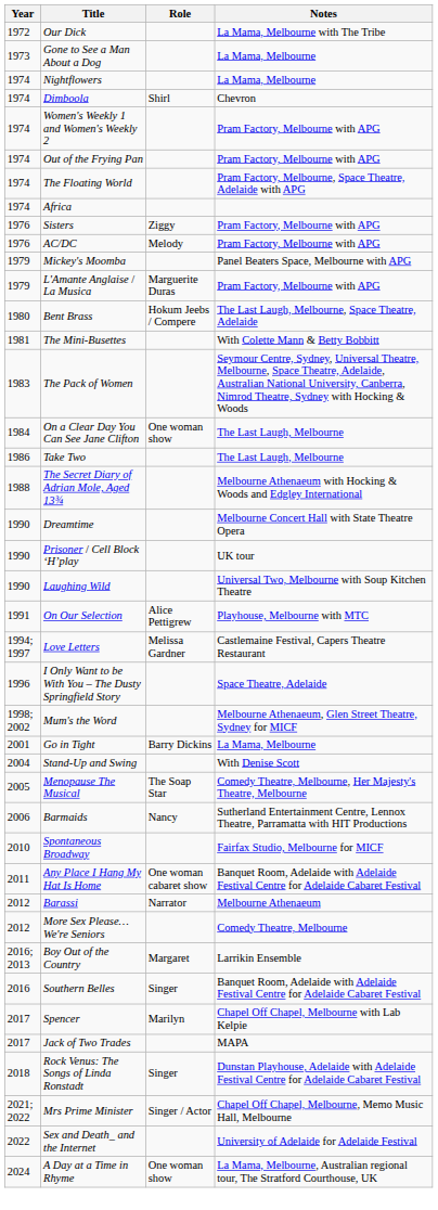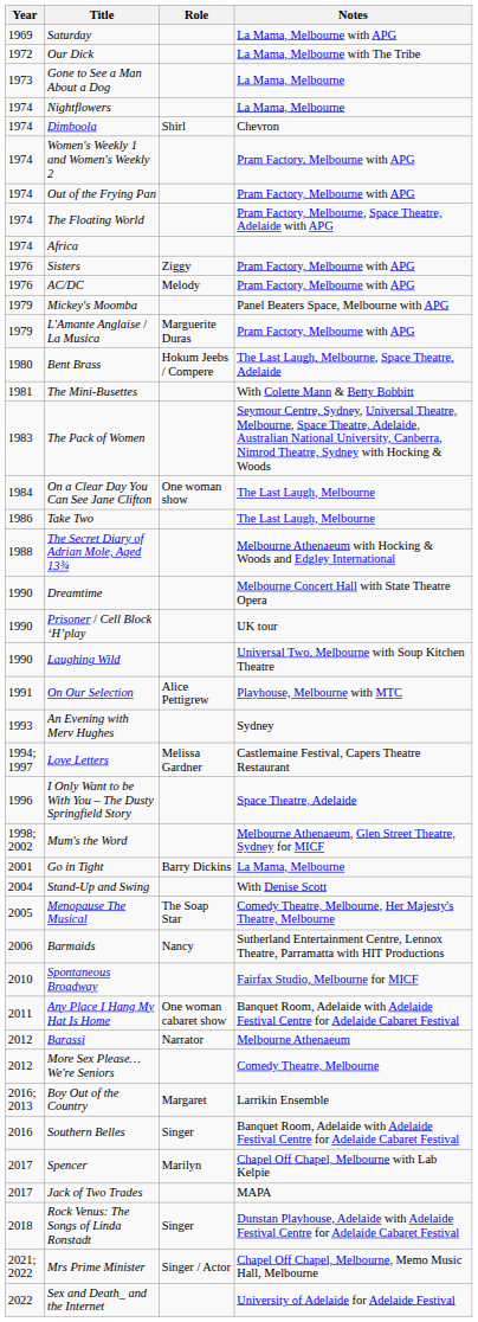 <table class=wikitable>
 <tr>
 <th>Year</th>
 <th>Title</th>
 <th>Role</th>
 <th>Notes</th>
+</tr>
+<tr>
+<td>1969</td>
+<td><em>Saturday</em></td>
+<td></td>
+<td><a href='#'>La Mama, Melbourne</a> with <a href='#'>APG</a></td>
 </tr>
 <tr>
 <td>1972</td>
 <td><em>Our Dick</em></td>
 <td></td>
 <td><a href='#'>La Mama, Melbourne</a> with The Tribe</td>
 </tr>
 <tr>
 <td>1973</td>
 <td><em>Gone to See a Man About a Dog</em></td>
 <td></td>
 <td><a href='#'>La Mama, Melbourne</a></td>
 </tr>
 <tr>
 <td>1974</td>
 <td><em>Nightflowers</em></td>
 <td></td>
 <td><a href='#'>La Mama, Melbourne</a></td>
 </tr>
 <tr>
 <td>1974</td>
 <td><em><a href='#'>Dimboola</a></em></td>
 <td>Shirl</td>
 <td>Chevron</td>
 </tr>
 <tr>
 <td>1974</td>
 <td><em>Women's Weekly 1 and Women's Weekly 2</em></td>
 <td></td>
 <td><a href='#'>Pram Factory, Melbourne</a> with <a href='#'>APG</a></td>
 </tr>
 <tr>
 <td>1974</td>
 <td><em>Out of the Frying Pan</em></td>
 <td></td>
 <td><a href='#'>Pram Factory, Melbourne</a> with <a href='#'>APG</a></td>
 </tr>
 <tr>
 <td>1974</td>
 <td><em>The Floating World</em></td>
 <td></td>
 <td><a href='#'>Pram Factory, Melbourne</a>, <a href='#'>Space Theatre, Adelaide</a> with <a href='#'>APG</a></td>
 </tr>
 <tr>
 <td>1974</td>
 <td><em>Africa</em></td>
 <td></td>
 <td></td>
 </tr>
 <tr>
 <td>1976</td>
 <td><em>Sisters</em></td>
 <td>Ziggy</td>
 <td><a href='#'>Pram Factory, Melbourne</a> with <a href='#'>APG</a></td>
 </tr>
 <tr>
 <td>1976</td>
 <td><em>AC/DC</em></td>
 <td>Melody</td>
 <td><a href='#'>Pram Factory, Melbourne</a> with <a href='#'>APG</a></td>
 </tr>
 <tr>
 <td>1979</td>
 <td><em>Mickey's Moomba</em></td>
 <td></td>
 <td>Panel Beaters Space, Melbourne with <a href='#'>APG</a></td>
 </tr>
 <tr>
 <td>1979</td>
 <td><em>L'Amante Anglaise</em> / <em>La Musica</em></td>
 <td>Marguerite Duras</td>
 <td><a href='#'>Pram Factory, Melbourne</a> with <a href='#'>APG</a></td>
 </tr>
 <tr>
 <td>1980</td>
 <td><em>Bent Brass</em></td>
 <td>Hokum Jeebs / Compere</td>
 <td><a href='#'>The Last Laugh, Melbourne</a>, <a href='#'>Space Theatre, Adelaide</a></td>
 </tr>
 <tr>
 <td>1981</td>
 <td><em>The Mini-Busettes</em></td>
 <td></td>
 <td>With <a href='#'>Colette Mann</a> & <a href='#'>Betty Bobbitt</a></td>
 </tr>
 <tr>
 <td>1983</td>
 <td><em>The Pack of Women</em></td>
 <td></td>
 <td><a href='#'>Seymour Centre, Sydney</a>, <a href='#'>Universal Theatre, Melbourne</a>, <a href='#'>Space Theatre, Adelaide</a>, <a href='#'>Australian National University, Canberra</a>, <a href='#'>Nimrod Theatre, Sydney</a> with Hocking & Woods</td>
 </tr>
 <tr>
 <td>1984</td>
 <td><em>On a Clear Day You Can See Jane Clifton</em></td>
 <td>One woman show</td>
 <td><a href='#'>The Last Laugh, Melbourne</a></td>
 </tr>
 <tr>
 <td>1986</td>
 <td><em>Take Two</em></td>
 <td></td>
 <td><a href='#'>The Last Laugh, Melbourne</a></td>
 </tr>
 <tr>
 <td>1988</td>
 <td><em><a href='#'>The Secret Diary of Adrian Mole, Aged 13¾</a></em></td>
 <td></td>
 <td><a href='#'>Melbourne Athenaeum</a> with Hocking & Woods and <a href='#'>Edgley International</a></td>
 </tr>
 <tr>
 <td>1990</td>
 <td><em>Dreamtime</em></td>
 <td></td>
 <td><a href='#'>Melbourne Concert Hall</a> with State Theatre Opera</td>
 </tr>
 <tr>
 <td>1990</td>
 <td><em><a href='#'>Prisoner</a></em> / <em>Cell Block ‘H’play</em></td>
 <td></td>
 <td>UK tour</td>
 </tr>
 <tr>
 <td>1990</td>
 <td><em><a href='#'>Laughing Wild</a></em></td>
 <td></td>
 <td><a href='#'>Universal Two, Melbourne</a> with Soup Kitchen Theatre</td>
 </tr>
 <tr>
 <td>1991</td>
 <td><em><a href='#'>On Our Selection</a></em></td>
 <td>Alice Pettigrew</td>
 <td><a href='#'>Playhouse, Melbourne</a> with <a href='#'>MTC</a></td>
 </tr>
 <tr>
+<td>1993</td>
+<td><em>An Evening with Merv Hughes</em></td>
+<td></td>
+<td>Sydney</td>
+</tr>
+<tr>
 <td>1994; 1997</td>
 <td><em><a href='#'>Love Letters</a></em></td>
 <td>Melissa Gardner</td>
 <td>Castlemaine Festival, Capers Theatre Restaurant</td>
 </tr>
 <tr>
 <td>1996</td>
 <td><em>I Only Want to be With You – The Dusty Springfield Story</em></td>
 <td></td>
 <td><a href='#'>Space Theatre, Adelaide</a></td>
 </tr>
 <tr>
 <td>1998; 2002</td>
 <td><em>Mum's the Word</em></td>
 <td></td>
 <td><a href='#'>Melbourne Athenaeum</a>, <a href='#'>Glen Street Theatre, Sydney</a> for <a href='#'>MICF</a></td>
 </tr>
 <tr>
 <td>2001</td>
 <td><em>Go in Tight</em></td>
 <td>Barry Dickins</td>
 <td><a href='#'>La Mama, Melbourne</a></td>
 </tr>
 <tr>
 <td>2004</td>
 <td><em>Stand-Up and Swing</em></td>
 <td></td>
 <td>With <a href='#'>Denise Scott</a></td>
 </tr>
 <tr>
 <td>2005</td>
 <td><em><a href='#'>Menopause The Musical</a></em></td>
 <td>The Soap Star</td>
 <td><a href='#'>Comedy Theatre, Melbourne</a>, <a href='#'>Her Majesty's Theatre, Melbourne</a></td>
 </tr>
 <tr>
 <td>2006</td>
 <td><em>Barmaids</em></td>
 <td>Nancy</td>
 <td>Sutherland Entertainment Centre, Lennox Theatre, Parramatta with HIT Productions</td>
 </tr>
 <tr>
 <td>2010</td>
 <td><em><a href='#'>Spontaneous Broadway</a></em></td>
 <td></td>
 <td><a href='#'>Fairfax Studio, Melbourne</a> for <a href='#'>MICF</a></td>
 </tr>
 <tr>
 <td>2011</td>
 <td><em><a href='#'>Any Place I Hang My Hat Is Home</a></em></td>
 <td>One woman cabaret show</td>
 <td>Banquet Room, Adelaide with <a href='#'>Adelaide Festival Centre</a> for <a href='#'>Adelaide Cabaret Festival</a></td>
 </tr>
 <tr>
 <td>2012</td>
 <td><em><a href='#'>Barassi</a></em></td>
 <td>Narrator</td>
 <td><a href='#'>Melbourne Athenaeum</a></td>
 </tr>
 <tr>
 <td>2012</td>
 <td><em>More Sex Please… We're Seniors</em></td>
 <td></td>
 <td><a href='#'>Comedy Theatre, Melbourne</a></td>
 </tr>
 <tr>
 <td>2016; 2013</td>
 <td><em>Boy Out of the Country</em></td>
 <td>Margaret</td>
 <td>Larrikin Ensemble</td>
 </tr>
 <tr>
 <td>2016</td>
 <td><em>Southern Belles</em></td>
 <td>Singer</td>
 <td>Banquet Room, Adelaide with <a href='#'>Adelaide Festival Centre</a> for <a href='#'>Adelaide Cabaret Festival</a></td>
 </tr>
 <tr>
 <td>2017</td>
 <td><em>Spencer</em></td>
 <td>Marilyn</td>
 <td><a href='#'>Chapel Off Chapel, Melbourne</a> with Lab Kelpie</td>
 </tr>
 <tr>
 <td>2017</td>
 <td><em>Jack of Two Trades</em></td>
 <td></td>
 <td>MAPA</td>
 </tr>
 <tr>
 <td>2018</td>
 <td><em>Rock Venus: The Songs of Linda Ronstadt</em></td>
 <td>Singer</td>
 <td><a href='#'>Dunstan Playhouse, Adelaide</a> with <a href='#'>Adelaide Festival Centre</a> for <a href='#'>Adelaide Cabaret Festival</a></td>
 </tr>
 <tr>
 <td>2021; 2022</td>
 <td><em>Mrs Prime Minister</em></td>
 <td>Singer / Actor</td>
 <td><a href='#'>Chapel Off Chapel, Melbourne</a>, Memo Music Hall, Melbourne</td>
 </tr>
 <tr>
 <td>2022</td>
 <td><em>Sex and Death_ and the Internet</em></td>
 <td></td>
 <td><a href='#'>University of Adelaide</a> for <a href='#'>Adelaide Festival</a></td>
 </tr>
-<tr>
-<td>2024</td>
-<td><em>A Day at a Time in Rhyme</em></td>
-<td>One woman show</td>
-<td><a href='#'>La Mama, Melbourne</a>, Australian regional tour, The Stratford Courthouse, UK</td>
-</tr>
 </table>
